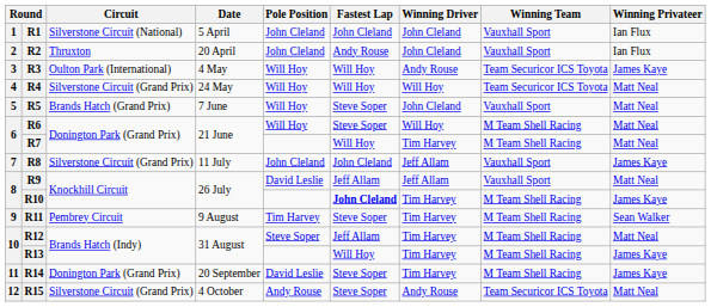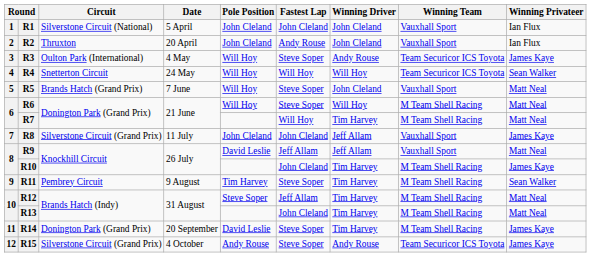 <table class="wikitable" style="font-size: 85%">
 <tr>
 <th colspan=2>Round</th>
 <th>Circuit</th>
 <th>Date</th>
 <th>Pole Position</th>
 <th>Fastest Lap</th>
 <th>Winning Driver</th>
 <th>Winning Team</th>
 <th nowrap>Winning Privateer</th>
 </tr>
 <tr>
 <th>1</th>
 <th>R1</th>
 <td><a href='#'>Silverstone Circuit</a> (National)</td>
 <td>5 April</td>
 <td nowrap> <a href='#'>John Cleland</a></td>
 <td nowrap> <a href='#'>John Cleland</a></td>
 <td nowrap> <a href='#'>John Cleland</a></td>
 <td><a href='#'>Vauxhall Sport</a></td>
 <td> Ian Flux</td>
 </tr>
 <tr>
 <th>2</th>
 <th>R2</th>
 <td><a href='#'>Thruxton</a></td>
 <td>20 April</td>
 <td> <a href='#'>John Cleland</a></td>
 <td> <a href='#'>Andy Rouse</a></td>
 <td> <a href='#'>John Cleland</a></td>
 <td><a href='#'>Vauxhall Sport</a></td>
 <td> Ian Flux</td>
 </tr>
 <tr>
 <th>3</th>
 <th>R3</th>
 <td><a href='#'>Oulton Park</a> (International)</td>
 <td>4 May</td>
 <td> <a href='#'>Will Hoy</a></td>
-<td> <a href='#'>Will Hoy</a></td>
+<td> <a href='#'>Steve Soper</a></td>
 <td> <a href='#'>Andy Rouse</a></td>
 <td nowrap><a href='#'>Team Securicor ICS Toyota</a></td>
 <td> <a href='#'>James Kaye</a></td>
 </tr>
 <tr>
 <th>4</th>
 <th>R4</th>
-<td><a href='#'>Silverstone Circuit</a> (Grand Prix)</td>
+<td><a href='#'>Snetterton Circuit</a></td>
 <td>24 May</td>
 <td> <a href='#'>Will Hoy</a></td>
 <td> <a href='#'>Will Hoy</a></td>
 <td> <a href='#'>Will Hoy</a></td>
 <td><a href='#'>Team Securicor ICS Toyota</a></td>
-<td> <a href='#'>Matt Neal</a></td>
+<td> <a href='#'>Sean Walker</a></td>
 </tr>
 <tr>
 <th>5</th>
 <th>R5</th>
 <td><a href='#'>Brands Hatch</a> (Grand Prix)</td>
 <td>7 June</td>
 <td> <a href='#'>Will Hoy</a></td>
 <td> <a href='#'>Steve Soper</a></td>
 <td> <a href='#'>John Cleland</a></td>
 <td><a href='#'>Vauxhall Sport</a></td>
 <td> <a href='#'>Matt Neal</a></td>
 </tr>
 <tr>
 <th rowspan=2>6</th>
 <th>R6</th>
 <td rowspan=2><a href='#'>Donington Park</a> (Grand Prix)</td>
 <td rowspan=2>21 June</td>
 <td> <a href='#'>Will Hoy</a></td>
 <td> <a href='#'>Steve Soper</a></td>
 <td> <a href='#'>Will Hoy</a></td>
 <td><a href='#'>M Team Shell Racing</a></td>
 <td> <a href='#'>Matt Neal</a></td>
 </tr>
 <tr>
 <th>R7</th>
 <td></td>
 <td> <a href='#'>Will Hoy</a></td>
 <td> <a href='#'>Tim Harvey</a></td>
 <td><a href='#'>M Team Shell Racing</a></td>
 <td> <a href='#'>Matt Neal</a></td>
 </tr>
 <tr>
 <th>7</th>
 <th>R8</th>
 <td nowrap><a href='#'>Silverstone Circuit</a> (Grand Prix)</td>
 <td>11 July</td>
 <td> <a href='#'>John Cleland</a></td>
 <td> <a href='#'>John Cleland</a></td>
 <td> <a href='#'>Jeff Allam</a></td>
 <td><a href='#'>Vauxhall Sport</a></td>
 <td> <a href='#'>James Kaye</a></td>
 </tr>
 <tr>
 <th rowspan=2>8</th>
 <th>R9</th>
 <td rowspan=2><a href='#'>Knockhill Circuit</a></td>
 <td rowspan=2>26 July</td>
 <td> <a href='#'>David Leslie</a></td>
 <td> <a href='#'>Jeff Allam</a></td>
 <td> <a href='#'>Jeff Allam</a></td>
 <td><a href='#'>Vauxhall Sport</a></td>
 <td> <a href='#'>Matt Neal</a></td>
 </tr>
 <tr>
 <th>R10</th>
 <td></td>
-<td><strong> <a href='#'>John Cleland</a></strong></td>
+<td> <a href='#'>John Cleland</a></td>
 <td> <a href='#'>Tim Harvey</a></td>
 <td><a href='#'>M Team Shell Racing</a></td>
 <td> <a href='#'>James Kaye</a></td>
 </tr>
 <tr>
 <th>9</th>
 <th>R11</th>
 <td><a href='#'>Pembrey Circuit</a></td>
 <td>9 August</td>
 <td> <a href='#'>Tim Harvey</a></td>
 <td> <a href='#'>Steve Soper</a></td>
 <td> <a href='#'>Tim Harvey</a></td>
 <td><a href='#'>M Team Shell Racing</a></td>
 <td> <a href='#'>Sean Walker</a></td>
 </tr>
 <tr>
 <th rowspan=2>10</th>
 <th>R12</th>
 <td rowspan=2><a href='#'>Brands Hatch</a> (Indy)</td>
 <td rowspan=2>31 August</td>
 <td> <a href='#'>Steve Soper</a></td>
 <td> <a href='#'>Jeff Allam</a></td>
 <td> <a href='#'>Tim Harvey</a></td>
 <td><a href='#'>M Team Shell Racing</a></td>
 <td> <a href='#'>Matt Neal</a></td>
 </tr>
 <tr>
 <th>R13</th>
 <td></td>
-<td> <a href='#'>Will Hoy</a></td>
+<td> <a href='#'>John Cleland</a></td>
 <td> <a href='#'>Tim Harvey</a></td>
 <td><a href='#'>M Team Shell Racing</a></td>
-<td> <a href='#'>James Kaye</a></td>
+<td> <a href='#'>Matt Neal</a></td>
 </tr>
 <tr>
 <th>11</th>
 <th>R14</th>
 <td><a href='#'>Donington Park</a> (Grand Prix)</td>
 <td nowrap>20 September</td>
 <td> <a href='#'>David Leslie</a></td>
 <td> <a href='#'>Steve Soper</a></td>
 <td> <a href='#'>Tim Harvey</a></td>
 <td><a href='#'>M Team Shell Racing</a></td>
 <td> <a href='#'>James Kaye</a></td>
 </tr>
 <tr>
 <th>12</th>
 <th>R15</th>
 <td><a href='#'>Silverstone Circuit</a> (Grand Prix)</td>
 <td>4 October</td>
 <td> <a href='#'>Andy Rouse</a></td>
 <td> <a href='#'>Steve Soper</a></td>
 <td> <a href='#'>Andy Rouse</a></td>
 <td><a href='#'>Team Securicor ICS Toyota</a></td>
-<td> <a href='#'>Matt Neal</a></td>
+<td> <a href='#'>James Kaye</a></td>
 </tr>
 </table>
